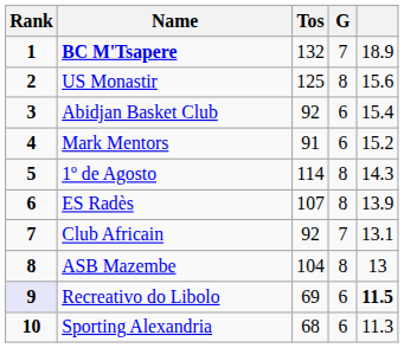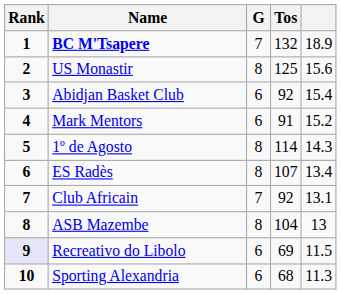 <table class="wikitable" style="text-align:center; font-size:90%;">
 <tr>
 <th width=10px>Rank</th>
 <th width=175px>Name</th>
+<th width=15px>G</th>
 <th width=10px>Tos</th>
-<th width=15px>G</th>
 <th width=10px></th>
 </tr>
 <tr>
 <td><strong>1</strong></td>
 <td align=left> <strong><a href='#'>BC M'Tsapere</a></strong></td>
+<td>7</td>
 <td>132</td>
-<td>7</td>
 <td>18.9</td>
 </tr>
 <tr>
 <td><strong>2</strong></td>
 <td align=left> <a href='#'>US Monastir</a></td>
+<td>8</td>
 <td>125</td>
-<td>8</td>
 <td>15.6</td>
 </tr>
 <tr>
 <td><strong>3</strong></td>
 <td align=left> <a href='#'>Abidjan Basket Club</a></td>
+<td>6</td>
 <td>92</td>
-<td>6</td>
 <td>15.4</td>
 </tr>
 <tr>
 <td><strong>4</strong></td>
 <td align=left> <a href='#'>Mark Mentors</a></td>
+<td>6</td>
 <td>91</td>
-<td>6</td>
 <td>15.2</td>
 </tr>
 <tr>
 <td><strong>5</strong></td>
 <td align=left> <a href='#'>1º de Agosto</a></td>
+<td>8</td>
 <td>114</td>
-<td>8</td>
 <td>14.3</td>
 </tr>
 <tr>
 <td><strong>6</strong></td>
 <td align=left> <a href='#'>ES Radès</a></td>
+<td>8</td>
 <td>107</td>
-<td>8</td>
-<td>13.9</td>
+<td>13.4</td>
 </tr>
 <tr>
 <td><strong>7</strong></td>
 <td align=left> <a href='#'>Club Africain</a></td>
+<td>7</td>
 <td>92</td>
-<td>7</td>
 <td>13.1</td>
 </tr>
 <tr>
 <td><strong>8</strong></td>
 <td align=left> <a href='#'>ASB Mazembe</a></td>
+<td>8</td>
 <td>104</td>
-<td>8</td>
 <td>13</td>
 </tr>
 <tr>
 <td style="background: lavender;"><strong>9</strong></td>
 <td align=left> <a href='#'>Recreativo do Libolo</a></td>
+<td>6</td>
 <td>69</td>
-<td>6</td>
-<td><strong>11.5</strong></td>
+<td>11.5</td>
 </tr>
 <tr>
 <td><strong>10</strong></td>
 <td align=left> <a href='#'>Sporting Alexandria</a></td>
+<td>6</td>
 <td>68</td>
-<td>6</td>
 <td>11.3</td>
 </tr>
 </table>
